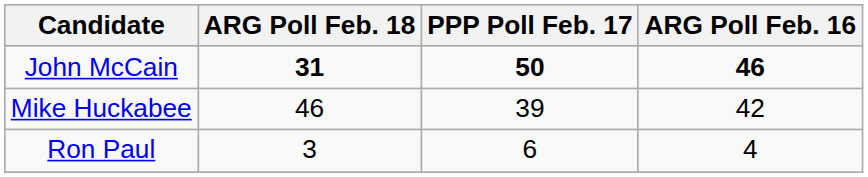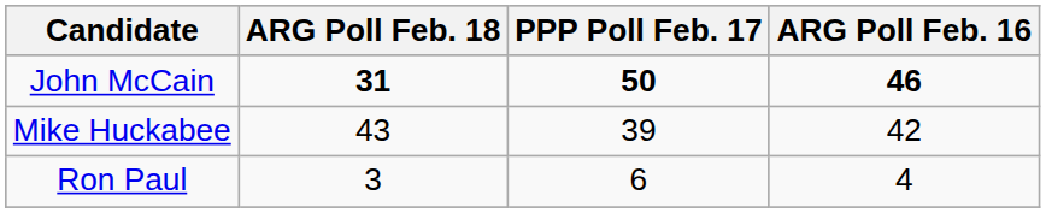 <table class="wikitable" style="text-align:center;">
 <tr>
 <th>Candidate</th>
 <th>ARG Poll Feb. 18</th>
 <th>PPP Poll Feb. 17</th>
 <th>ARG Poll Feb. 16</th>
 </tr>
 <tr>
 <td><a href='#'>John McCain</a></td>
 <td><strong>31</strong></td>
 <td><strong>50</strong></td>
 <td><strong>46</strong></td>
 </tr>
 <tr>
 <td><a href='#'>Mike Huckabee</a></td>
-<td>46</td>
+<td>43</td>
 <td>39</td>
 <td>42</td>
 </tr>
 <tr>
 <td><a href='#'>Ron Paul</a></td>
 <td>3</td>
 <td>6</td>
 <td>4</td>
 </tr>
 </table>
